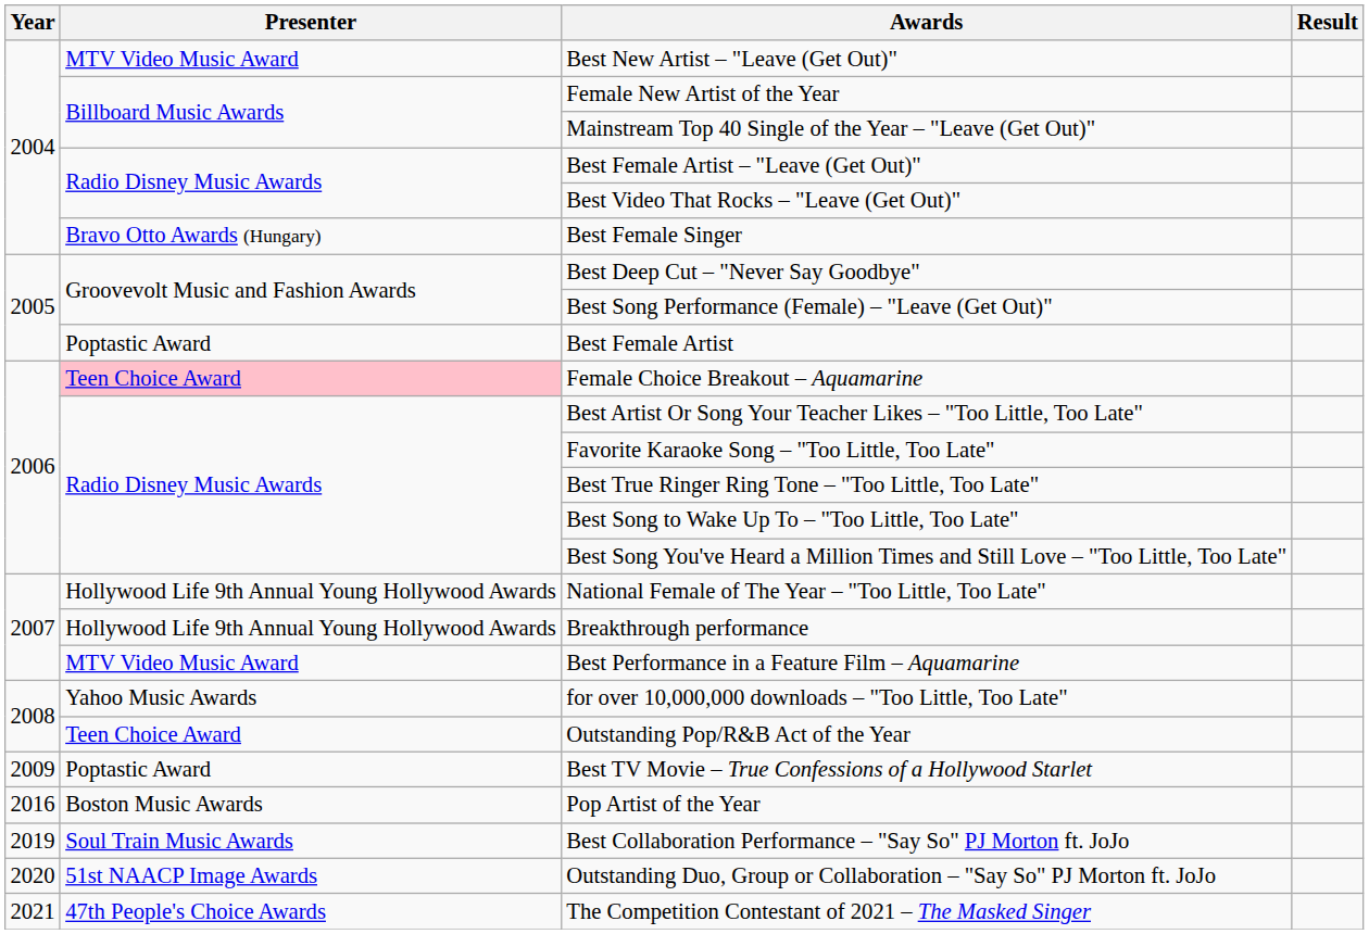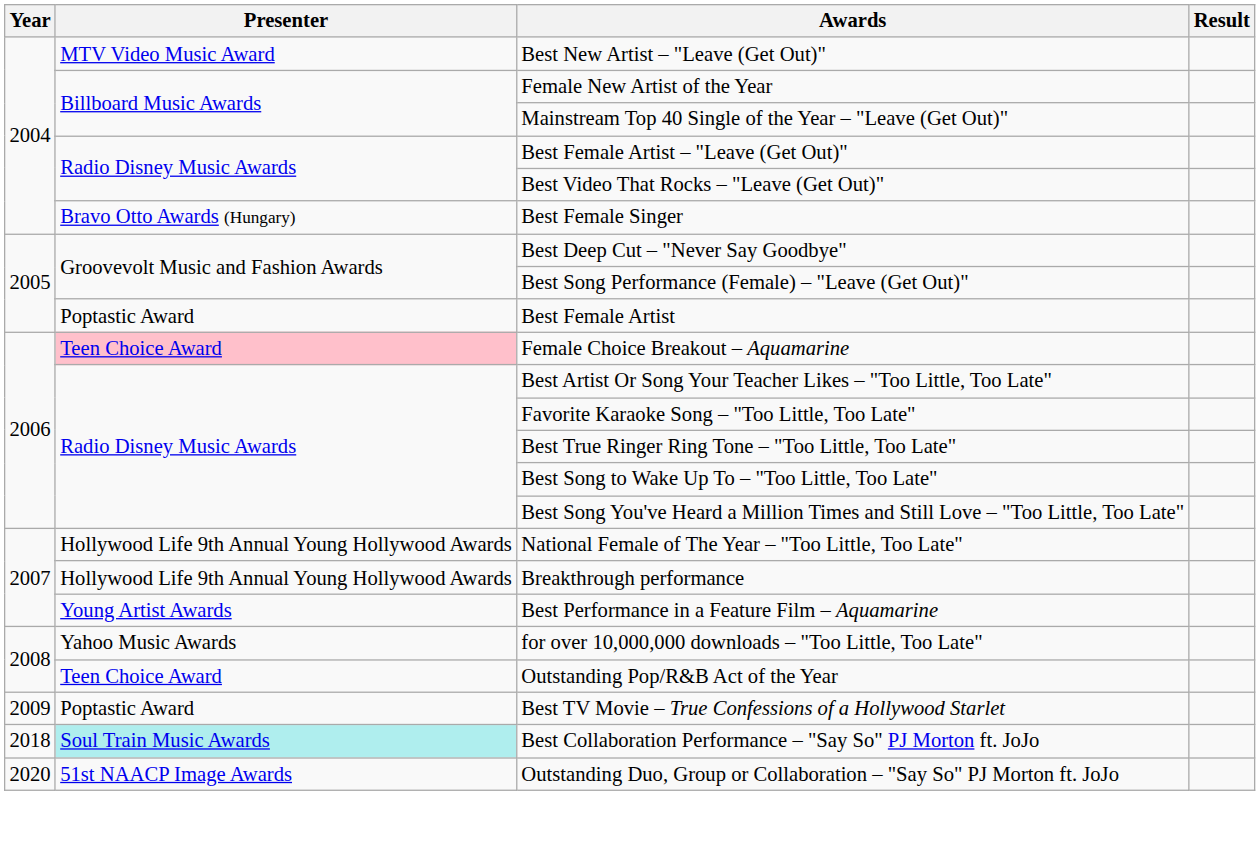 <table class="wikitable">
 <tr>
 <th>Year</th>
 <th>Presenter</th>
 <th>Awards</th>
 <th>Result</th>
 </tr>
 <tr>
 <td rowspan="6">2004</td>
 <td><a href='#'>MTV Video Music Award</a></td>
 <td>Best New Artist – "Leave (Get Out)"</td>
 <td></td>
 </tr>
 <tr>
 <td rowspan="2"><a href='#'>Billboard Music Awards</a></td>
 <td>Female New Artist of the Year</td>
 <td></td>
 </tr>
 <tr>
 <td>Mainstream Top 40 Single of the Year – "Leave (Get Out)"</td>
 <td></td>
 </tr>
 <tr>
 <td rowspan="2"><a href='#'>Radio Disney Music Awards</a></td>
 <td>Best Female Artist – "Leave (Get Out)"</td>
 <td></td>
 </tr>
 <tr>
 <td>Best Video That Rocks – "Leave (Get Out)"</td>
 <td></td>
 </tr>
 <tr>
 <td><a href='#'>Bravo Otto Awards</a> <small>(Hungary)</small></td>
 <td>Best Female Singer</td>
 <td></td>
 </tr>
 <tr>
 <td rowspan="3">2005</td>
 <td rowspan="2">Groovevolt Music and Fashion Awards</td>
 <td>Best Deep Cut – "Never Say Goodbye"</td>
 <td></td>
 </tr>
 <tr>
 <td>Best Song Performance (Female) – "Leave (Get Out)"</td>
 <td></td>
 </tr>
 <tr>
 <td>Poptastic Award</td>
 <td>Best Female Artist</td>
 <td></td>
 </tr>
 <tr>
 <td rowspan="6">2006</td>
 <td style="background: pink;"><a href='#'>Teen Choice Award</a></td>
 <td>Female Choice Breakout – <em>Aquamarine</em></td>
 <td></td>
 </tr>
 <tr>
 <td rowspan="5"><a href='#'>Radio Disney Music Awards</a></td>
 <td>Best Artist Or Song Your Teacher Likes – "Too Little, Too Late"</td>
 <td></td>
 </tr>
 <tr>
 <td>Favorite Karaoke Song – "Too Little, Too Late"</td>
 <td></td>
 </tr>
 <tr>
 <td>Best True Ringer Ring Tone – "Too Little, Too Late"</td>
 <td></td>
 </tr>
 <tr>
 <td>Best Song to Wake Up To – "Too Little, Too Late"</td>
 <td></td>
 </tr>
 <tr>
 <td>Best Song You've Heard a Million Times and Still Love – "Too Little, Too Late"</td>
 <td></td>
 </tr>
 <tr>
 <td rowspan="3">2007</td>
 <td>Hollywood Life 9th Annual Young Hollywood Awards</td>
 <td>National Female of The Year – "Too Little, Too Late"</td>
 <td></td>
 </tr>
 <tr>
 <td>Hollywood Life 9th Annual Young Hollywood Awards</td>
 <td>Breakthrough performance</td>
 <td></td>
 </tr>
 <tr>
-<td><a href='#'>MTV Video Music Award</a></td>
+<td><a href='#'>Young Artist Awards</a></td>
 <td>Best Performance in a Feature Film – <em>Aquamarine</em></td>
 <td></td>
 </tr>
 <tr>
 <td rowspan="2">2008</td>
 <td>Yahoo Music Awards</td>
 <td>for over 10,000,000 downloads – "Too Little, Too Late"</td>
 <td></td>
 </tr>
 <tr>
 <td><a href='#'>Teen Choice Award</a></td>
 <td>Outstanding Pop/R&B Act of the Year</td>
 <td></td>
 </tr>
 <tr>
 <td>2009</td>
 <td>Poptastic Award</td>
 <td>Best TV Movie – <em>True Confessions of a Hollywood Starlet</em></td>
 <td></td>
 </tr>
 <tr>
-<td rowspan="1">2016</td>
-<td>Boston Music Awards</td>
-<td>Pop Artist of the Year</td>
-<td></td>
-</tr>
-<tr>
-<td>2019</td>
-<td><a href='#'>Soul Train Music Awards</a></td>
+<td>2018</td>
+<td style="background: paleturquoise;"><a href='#'>Soul Train Music Awards</a></td>
 <td>Best Collaboration Performance – "Say So" <a href='#'>PJ Morton</a> ft. JoJo</td>
 <td></td>
 </tr>
 <tr>
 <td>2020</td>
 <td><a href='#'>51st NAACP Image Awards</a></td>
 <td>Outstanding Duo, Group or Collaboration – "Say So" PJ Morton ft. JoJo</td>
 <td></td>
 </tr>
-<tr>
-<td>2021</td>
-<td><a href='#'>47th People's Choice Awards</a></td>
-<td>The Competition Contestant of 2021 – <em><a href='#'>The Masked Singer</a></em></td>
-<td><br></td>
-</tr>
 </table>
